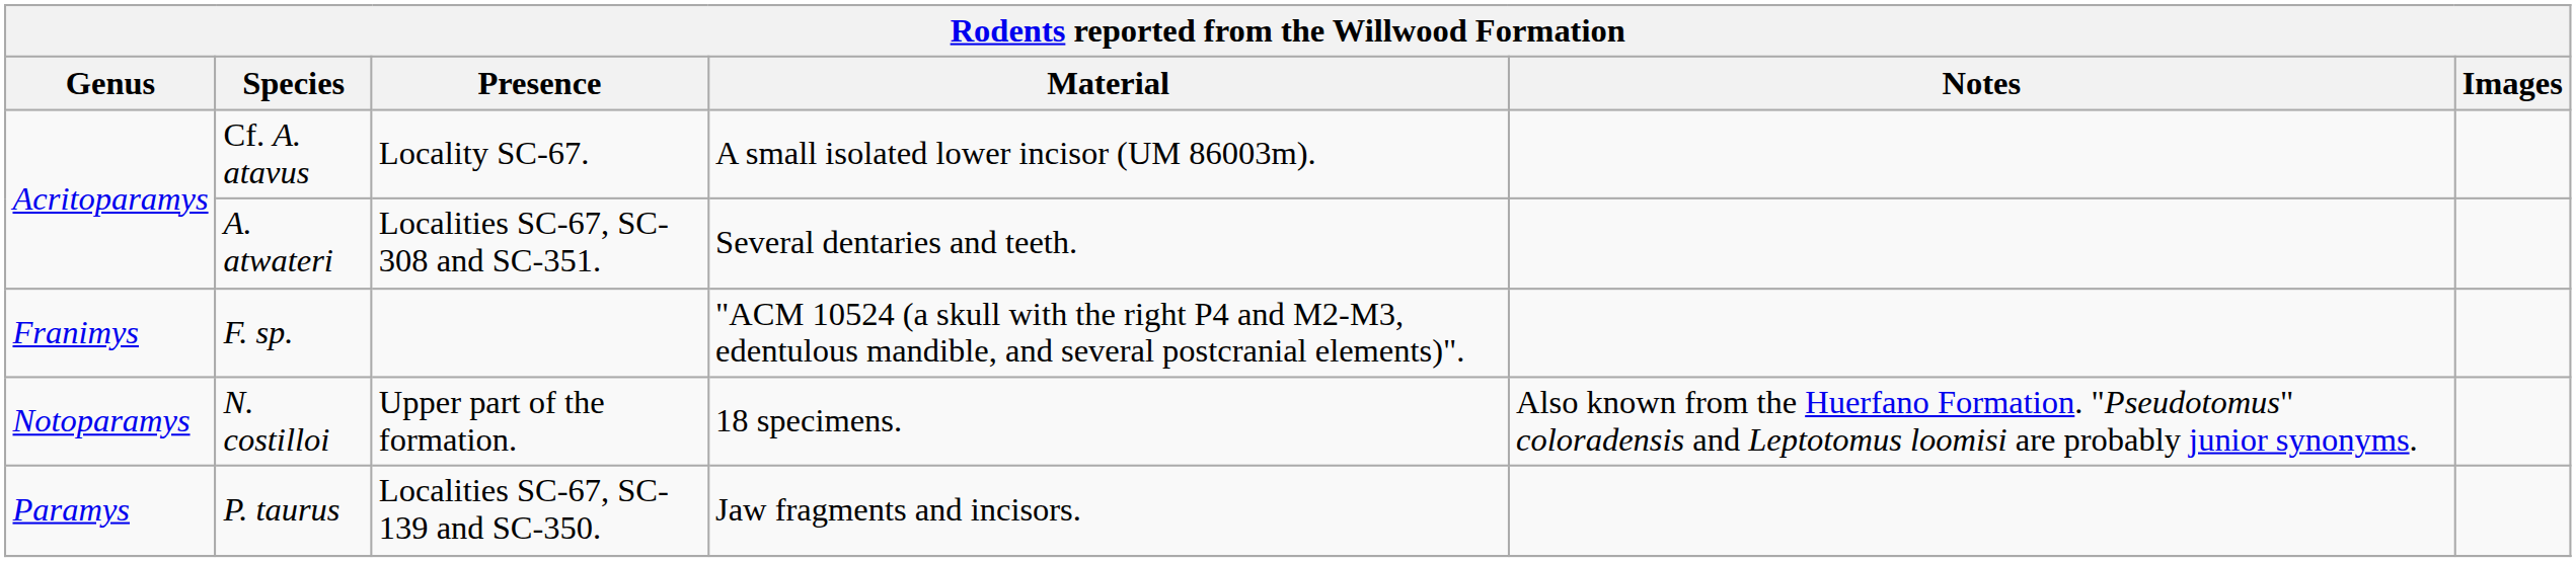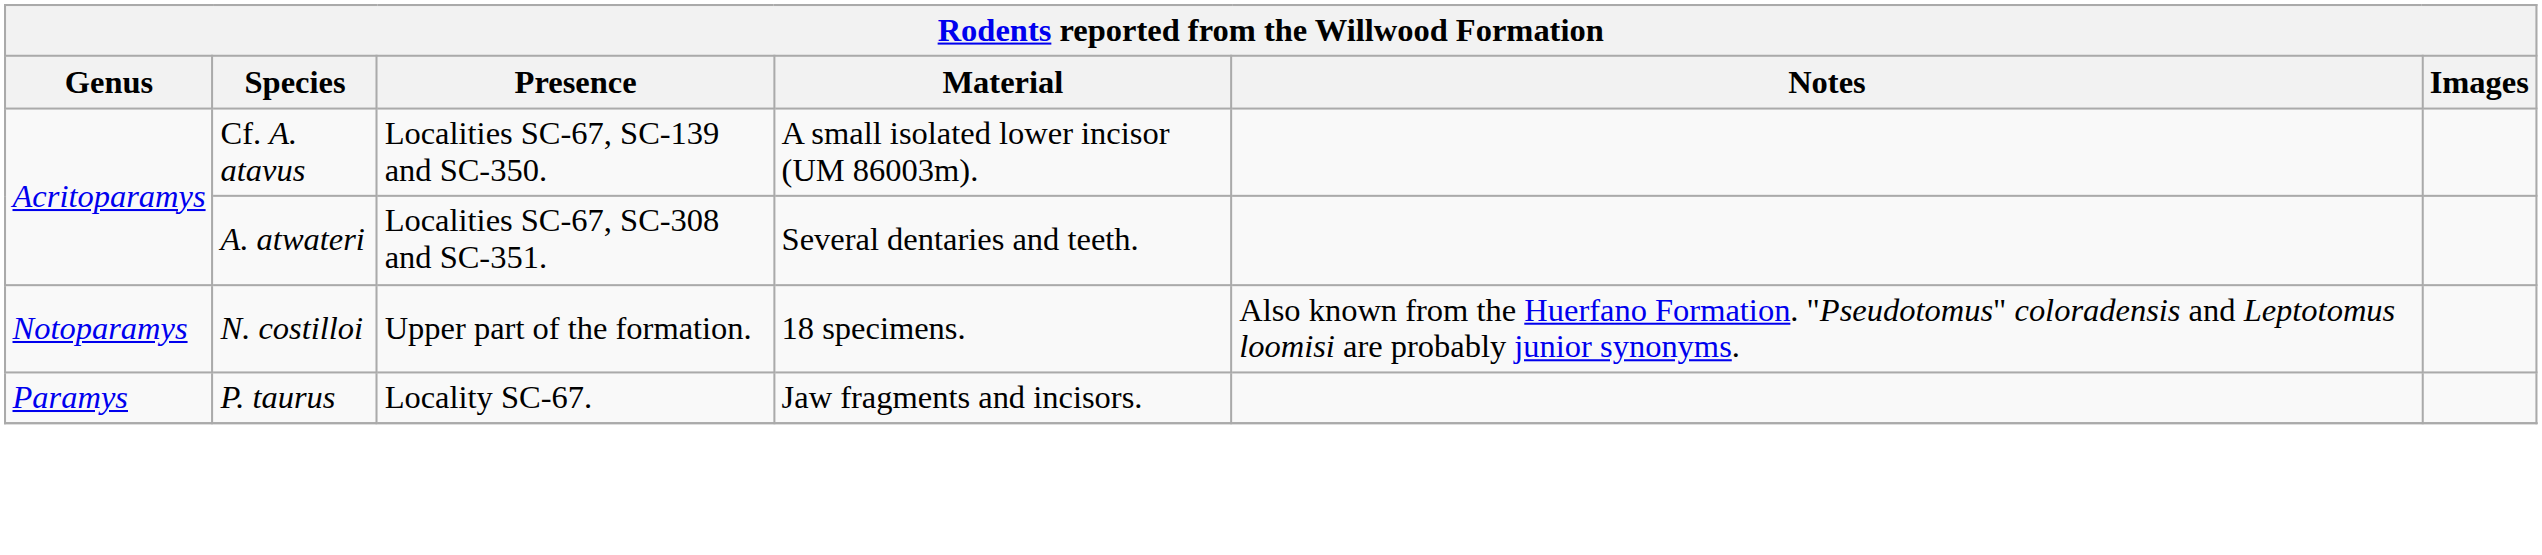 <table class="wikitable" align="center">
 <tr>
 <th colspan="6" align="center"><strong><a href='#'>Rodents</a> reported from the Willwood Formation</strong></th>
 </tr>
 <tr>
 <th>Genus</th>
 <th>Species</th>
 <th>Presence</th>
 <th><strong>Material</strong></th>
 <th>Notes</th>
 <th>Images</th>
 </tr>
 <tr>
 <td rowspan=2><em><a href='#'>Acritoparamys</a></em></td>
 <td>Cf. <em>A. atavus</em></td>
-<td>Locality SC-67.</td>
+<td>Localities SC-67, SC-139 and SC-350.</td>
 <td>A small isolated lower incisor (UM 86003m).</td>
 <td></td>
 <td></td>
 </tr>
 <tr>
 <td><em>A. atwateri</em></td>
 <td>Localities SC-67, SC-308 and SC-351.</td>
 <td>Several dentaries and teeth.</td>
-<td></td>
-<td></td>
-</tr>
-<tr>
-<td><em><a href='#'>Franimys</a></em></td>
-<td><em>F. sp.</em></td>
-<td></td>
-<td>"ACM 10524 (a skull with the right P4 and M2-M3, edentulous mandible, and several postcranial elements)".</td>
 <td></td>
 <td></td>
 </tr>
 <tr>
 <td><em><a href='#'>Notoparamys</a></em></td>
 <td><em>N. costilloi</em></td>
 <td>Upper part of the formation.</td>
 <td>18 specimens.</td>
 <td>Also known from the <a href='#'>Huerfano Formation</a>. "<em>Pseudotomus</em>" <em>coloradensis</em> and <em>Leptotomus loomisi</em> are probably <a href='#'>junior synonyms</a>.</td>
 <td></td>
 </tr>
 <tr>
 <td><em><a href='#'>Paramys</a></em></td>
 <td><em>P. taurus</em></td>
-<td>Localities SC-67, SC-139 and SC-350.</td>
+<td>Locality SC-67.</td>
 <td>Jaw fragments and incisors.</td>
 <td></td>
 <td></td>
 </tr>
 <tr>
 </tr>
 </table>
